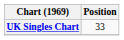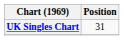 <table class="wikitable sortable plainrowheaders">
 <tr>
 <th scope="col">Chart (1969)</th>
 <th scope="col">Position</th>
 </tr>
 <tr>
 <th scope="row"><a href='#'>UK Singles Chart</a></th>
-<td style="text-align:center;">33</td>
+<td style="text-align:center;">31</td>
 </tr>
 <tr>
 </tr>
 </table>
